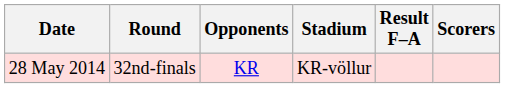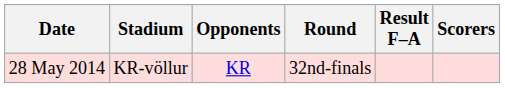 <table class="wikitable" style="text-align:center">
 <tr>
 <th>Date</th>
+<th>Stadium</th>
+<th>Opponents</th>
 <th>Round</th>
-<th>Opponents</th>
-<th>Stadium</th>
 <th>Result<br>F–A</th>
 <th>Scorers</th>
 </tr>
 <tr bgcolor="#ffdddd">
 <td>28 May 2014</td>
+<td>KR-völlur</td>
+<td><a href='#'>KR</a></td>
 <td>32nd-finals</td>
-<td><a href='#'>KR</a></td>
-<td>KR-völlur</td>
 <td></td>
 <td></td>
 </tr>
 </table>
